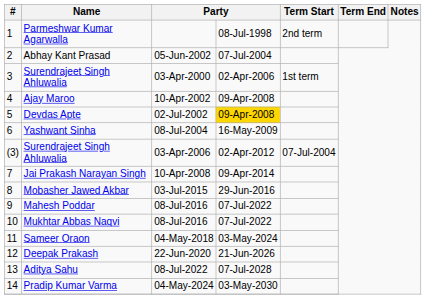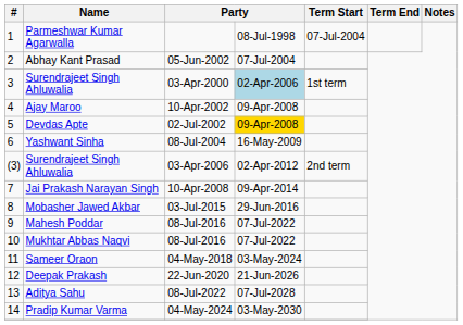 <table class="wikitable sortable">
 <tr>
 <th>#</th>
 <th style="width:200px">Name</th>
 <th colspan="2">Party</th>
 <th>Term Start</th>
 <th>Term End</th>
 <th>Notes</th>
 </tr>
 <tr>
 <td>1</td>
 <td><a href='#'>Parmeshwar Kumar Agarwalla</a></td>
 <td></td>
 <td>08-Jul-1998</td>
-<td>2nd term</td>
+<td>07-Jul-2004</td>
 <td></td>
 </tr>
 <tr>
 <td>2</td>
 <td>Abhay Kant Prasad</td>
 <td>05-Jun-2002</td>
 <td>07-Jul-2004</td>
 <td></td>
 </tr>
 <tr>
 <td>3</td>
 <td><a href='#'>Surendrajeet Singh Ahluwalia</a></td>
 <td>03-Apr-2000</td>
-<td>02-Apr-2006</td>
+<td style="background: lightblue;">02-Apr-2006</td>
 <td>1st term</td>
 </tr>
 <tr>
 <td>4</td>
 <td><a href='#'>Ajay Maroo</a></td>
 <td>10-Apr-2002</td>
 <td>09-Apr-2008</td>
 <td></td>
 </tr>
 <tr>
 <td>5</td>
 <td><a href='#'>Devdas Apte</a></td>
 <td>02-Jul-2002</td>
 <td style="background: gold;">09-Apr-2008</td>
 <td></td>
 </tr>
 <tr>
 <td>6</td>
 <td><a href='#'>Yashwant Sinha</a></td>
 <td>08-Jul-2004</td>
 <td>16-May-2009</td>
 <td></td>
 </tr>
 <tr>
 <td>(3)</td>
 <td><a href='#'>Surendrajeet Singh Ahluwalia</a></td>
 <td>03-Apr-2006</td>
 <td>02-Apr-2012</td>
-<td>07-Jul-2004</td>
+<td>2nd term</td>
 </tr>
 <tr>
 <td>7</td>
 <td><a href='#'>Jai Prakash Narayan Singh</a></td>
 <td>10-Apr-2008</td>
 <td>09-Apr-2014</td>
 <td></td>
 </tr>
 <tr>
 <td>8</td>
 <td><a href='#'>Mobasher Jawed Akbar</a></td>
 <td>03-Jul-2015</td>
 <td>29-Jun-2016</td>
 <td></td>
 </tr>
 <tr>
 <td>9</td>
 <td><a href='#'>Mahesh Poddar</a></td>
 <td>08-Jul-2016</td>
 <td>07-Jul-2022</td>
 <td></td>
 </tr>
 <tr>
 <td>10</td>
 <td><a href='#'>Mukhtar Abbas Naqvi</a></td>
 <td>08-Jul-2016</td>
 <td>07-Jul-2022</td>
 <td></td>
 </tr>
 <tr>
 <td>11</td>
 <td><a href='#'>Sameer Oraon</a></td>
 <td>04-May-2018</td>
 <td>03-May-2024</td>
 <td></td>
 </tr>
 <tr>
 <td>12</td>
 <td><a href='#'>Deepak Prakash</a></td>
 <td>22-Jun-2020</td>
 <td>21-Jun-2026</td>
 <td></td>
 </tr>
 <tr>
 <td>13</td>
 <td><a href='#'>Aditya Sahu</a></td>
 <td>08-Jul-2022</td>
 <td>07-Jul-2028</td>
 <td></td>
 </tr>
 <tr>
 <td>14</td>
 <td><a href='#'>Pradip Kumar Varma</a></td>
 <td>04-May-2024</td>
 <td>03-May-2030</td>
 <td></td>
 </tr>
 <tr>
 </tr>
 </table>
